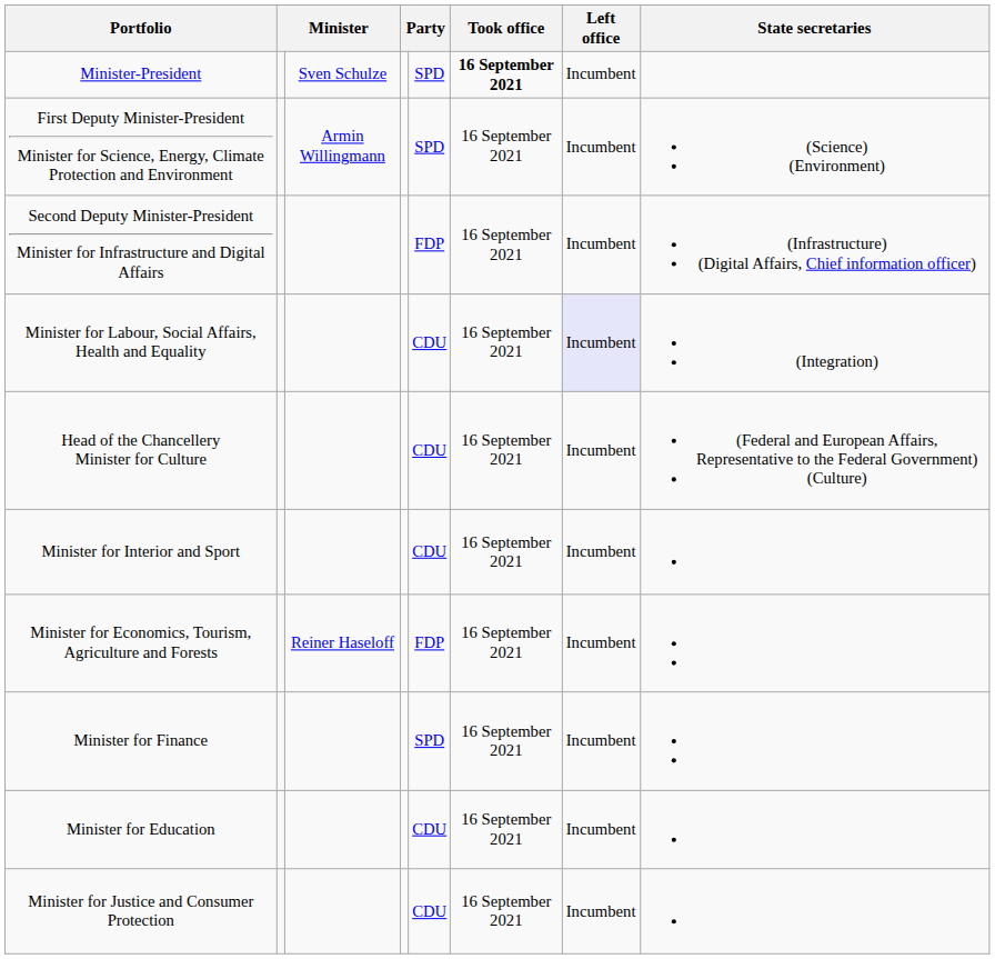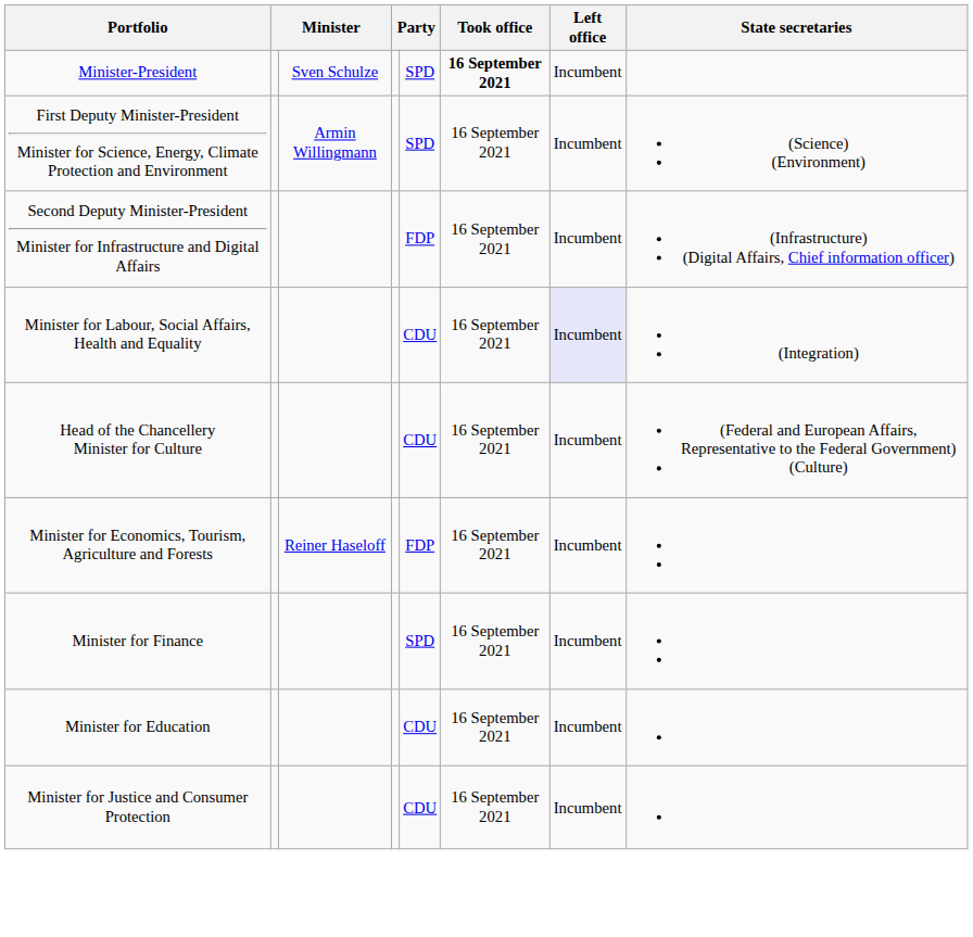 <table class=wikitable style="text-align:center; font-size:90%">
 <tr>
 <th>Portfolio</th>
 <th colspan=2>Minister</th>
 <th colspan=2>Party</th>
 <th>Took office</th>
 <th>Left office</th>
 <th>State secretaries</th>
 </tr>
 <tr>
 <td><a href='#'>Minister-President</a></td>
 <td></td>
 <td><a href='#'>Sven Schulze</a><br></td>
 <td bgcolor=></td>
 <td><a href='#'>SPD</a></td>
 <td><strong>16 September 2021</strong></td>
 <td>Incumbent</td>
 <td></td>
 </tr>
 <tr>
 <td>First Deputy Minister-President<hr>Minister for Science, Energy, Climate Protection and Environment</td>
 <td></td>
 <td><a href='#'>Armin Willingmann</a><br></td>
 <td bgcolor=></td>
 <td><a href='#'>SPD</a></td>
 <td>16 September 2021</td>
 <td>Incumbent</td>
 <td><br><ul><li> (Science)</li><li> (Environment)</li></ul></td>
 </tr>
 <tr>
 <td>Second Deputy Minister-President<hr>Minister for Infrastructure and Digital Affairs</td>
 <td></td>
 <td><br></td>
 <td bgcolor=></td>
 <td><a href='#'>FDP</a></td>
 <td>16 September 2021</td>
 <td>Incumbent</td>
 <td><br><ul><li> (Infrastructure)</li><li> (Digital Affairs, <a href='#'>Chief information officer</a>)</li></ul></td>
 </tr>
 <tr>
 <td>Minister for Labour, Social Affairs, Health and Equality</td>
 <td></td>
 <td><br></td>
 <td bgcolor=></td>
 <td><a href='#'>CDU</a></td>
 <td>16 September 2021</td>
 <td style="background: lavender;">Incumbent</td>
 <td><br><ul><li></li><li> (Integration)</li></ul></td>
 </tr>
 <tr style="height:75px">
 <td>Head of the Chancellery<br>Minister for Culture</td>
 <td></td>
 <td><br></td>
 <td bgcolor=></td>
 <td><a href='#'>CDU</a></td>
 <td>16 September 2021</td>
 <td>Incumbent</td>
 <td><br><ul><li> (Federal and European Affairs, Representative to the Federal Government)</li><li> (Culture)</li></ul></td>
 </tr>
 <tr style="height:75px">
-<td>Minister for Interior and Sport</td>
-<td></td>
-<td><br></td>
-<td bgcolor=></td>
-<td><a href='#'>CDU</a></td>
-<td>16 September 2021</td>
-<td>Incumbent</td>
-<td><br><ul><li></li></ul></td>
-</tr>
-<tr style="height:75px">
 <td>Minister for Economics, Tourism, Agriculture and Forests</td>
 <td></td>
 <td><a href='#'>Reiner Haseloff</a><br></td>
 <td bgcolor=></td>
 <td><a href='#'>FDP</a></td>
 <td>16 September 2021</td>
 <td>Incumbent</td>
 <td><br><ul><li></li><li></li></ul></td>
 </tr>
 <tr style="height:75px">
 <td>Minister for Finance</td>
 <td></td>
 <td><br></td>
 <td bgcolor=></td>
 <td><a href='#'>SPD</a></td>
 <td>16 September 2021</td>
 <td>Incumbent</td>
 <td><br><ul><li></li><li></li></ul></td>
 </tr>
 <tr>
 <td>Minister for Education</td>
 <td></td>
 <td><br></td>
 <td bgcolor=></td>
 <td><a href='#'>CDU</a></td>
 <td>16 September 2021</td>
 <td>Incumbent</td>
 <td><br><ul><li></li></ul></td>
 </tr>
 <tr style="height:75px">
 <td>Minister for Justice and Consumer Protection</td>
 <td></td>
 <td><br></td>
 <td bgcolor=></td>
 <td><a href='#'>CDU</a></td>
 <td>16 September 2021</td>
 <td>Incumbent</td>
 <td><br><ul><li></li></ul></td>
 </tr>
 </table>
